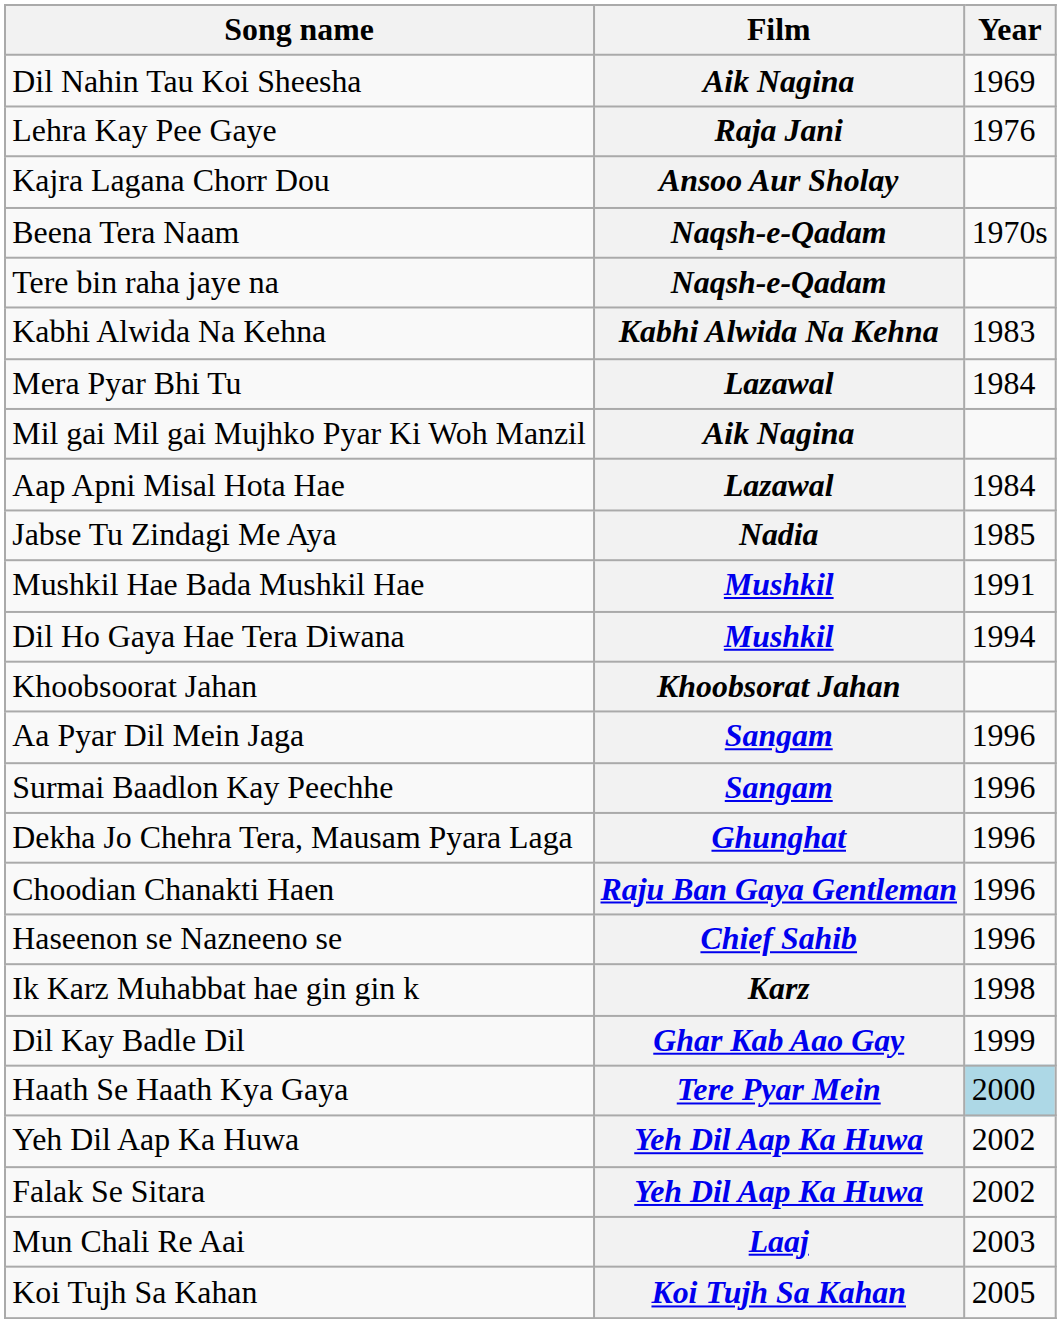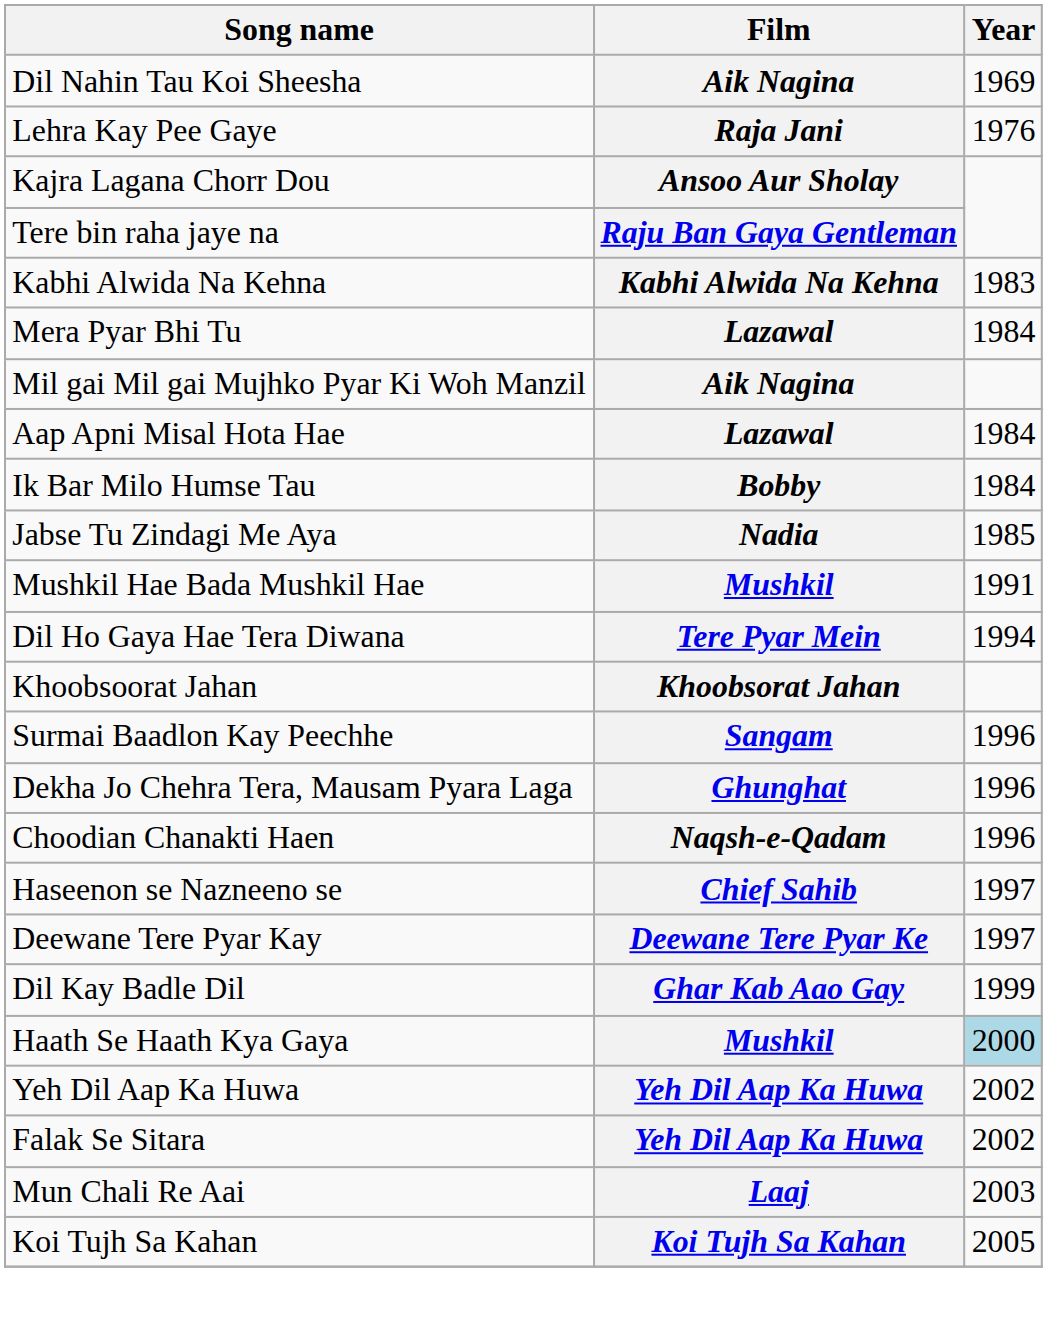 <table class="wikitable sortable plainrowheaders">
 <tr>
 <th scope="col">Song name</th>
 <th scope="col">Film</th>
 <th scope="col">Year</th>
 </tr>
 <tr>
 <td>Dil Nahin Tau Koi Sheesha</td>
 <th scope="row"><em>Aik Nagina</em></th>
 <td>1969</td>
 </tr>
 <tr>
 <td>Lehra Kay Pee Gaye</td>
 <th scope="row"><em>Raja Jani</em></th>
 <td>1976</td>
 </tr>
 <tr>
 <td>Kajra Lagana Chorr Dou</td>
 <th scope="row"><em> Ansoo Aur Sholay</em></th>
 </tr>
 <tr>
-<td>Beena Tera Naam</td>
-<th scope="row"><em>Naqsh-e-Qadam</em></th>
-<td>1970s</td>
-</tr>
-<tr>
 <td>Tere bin raha jaye na</td>
-<th scope="row"><em>Naqsh-e-Qadam</em></th>
+<th scope="row"><em><a href='#'>Raju Ban Gaya Gentleman</a></em></th>
 </tr>
 <tr>
 <td>Kabhi Alwida Na Kehna</td>
 <th scope="row"><em>Kabhi Alwida Na Kehna</em></th>
 <td>1983</td>
 </tr>
 <tr>
 <td>Mera Pyar Bhi Tu</td>
 <th scope="row"><em>Lazawal</em></th>
 <td>1984</td>
 </tr>
 <tr>
 <td>Mil gai Mil gai Mujhko Pyar Ki Woh Manzil</td>
 <th scope="row"><em>Aik Nagina</em></th>
 <td></td>
 </tr>
 <tr>
 <td>Aap Apni Misal Hota Hae</td>
 <th scope="row"><em>Lazawal</em></th>
 <td>1984</td>
 </tr>
 <tr>
+<td>Ik Bar Milo Humse Tau</td>
+<th scope="row"><em>Bobby</em></th>
+<td>1984</td>
+</tr>
+<tr>
 <td>Jabse Tu Zindagi Me Aya</td>
 <th scope="row"><em>Nadia</em></th>
 <td>1985</td>
 </tr>
 <tr>
 <td>Mushkil Hae Bada Mushkil Hae</td>
 <th scope="row"><em><a href='#'>Mushkil</a></em></th>
 <td>1991</td>
 </tr>
 <tr>
 <td>Dil Ho Gaya Hae Tera Diwana</td>
-<th scope="row"><em><a href='#'>Mushkil</a></em></th>
+<th scope="row"><em><a href='#'>Tere Pyar Mein</a></em></th>
 <td>1994</td>
 </tr>
 <tr>
 <td>Khoobsoorat Jahan</td>
 <th scope="row"><em>Khoobsorat Jahan</em></th>
 <td></td>
-</tr>
-<tr>
-<td>Aa Pyar Dil Mein Jaga</td>
-<th scope="row"><em><a href='#'>Sangam</a></em></th>
-<td>1996</td>
 </tr>
 <tr>
 <td>Surmai Baadlon Kay Peechhe</td>
 <th scope="row"><em><a href='#'>Sangam</a></em></th>
 <td>1996</td>
 </tr>
 <tr>
 <td>Dekha Jo Chehra Tera, Mausam Pyara Laga</td>
 <th scope="row"><em><a href='#'>Ghunghat</a></em></th>
 <td>1996</td>
 </tr>
 <tr>
 <td>Choodian Chanakti Haen</td>
-<th scope="row"><em><a href='#'>Raju Ban Gaya Gentleman</a></em></th>
+<th scope="row"><em>Naqsh-e-Qadam</em></th>
 <td>1996</td>
 </tr>
 <tr>
 <td>Haseenon se Nazneeno se</td>
 <th scope="row"><em><a href='#'>Chief Sahib</a></em></th>
-<td>1996</td>
+<td>1997</td>
 </tr>
 <tr>
-<td>Ik Karz Muhabbat hae gin gin k</td>
-<th scope="row"><em>Karz</em></th>
-<td>1998</td>
+<td>Deewane Tere Pyar Kay</td>
+<th scope="row"><em><a href='#'>Deewane Tere Pyar Ke</a></em></th>
+<td>1997</td>
 </tr>
 <tr>
 <td>Dil Kay Badle Dil</td>
 <th scope="row"><em><a href='#'>Ghar Kab Aao Gay</a></em></th>
 <td>1999</td>
 </tr>
 <tr>
 <td>Haath Se Haath Kya Gaya</td>
-<th scope="row"><em><a href='#'>Tere Pyar Mein</a></em></th>
+<th scope="row"><em><a href='#'>Mushkil</a></em></th>
 <td style="background: lightblue;">2000</td>
 </tr>
 <tr>
 <td>Yeh Dil Aap Ka Huwa</td>
 <th scope="row"><em><a href='#'>Yeh Dil Aap Ka Huwa</a></em></th>
 <td>2002</td>
 </tr>
 <tr>
 <td>Falak Se Sitara</td>
 <th scope="row"><em><a href='#'>Yeh Dil Aap Ka Huwa</a></em></th>
 <td>2002</td>
 </tr>
 <tr>
 <td>Mun Chali Re Aai</td>
 <th scope="row"><em><a href='#'>Laaj</a></em></th>
 <td>2003</td>
 </tr>
 <tr>
 <td>Koi Tujh Sa Kahan</td>
 <th scope="row"><em><a href='#'>Koi Tujh Sa Kahan</a></em></th>
 <td>2005</td>
 </tr>
 <tr>
 </tr>
 </table>
